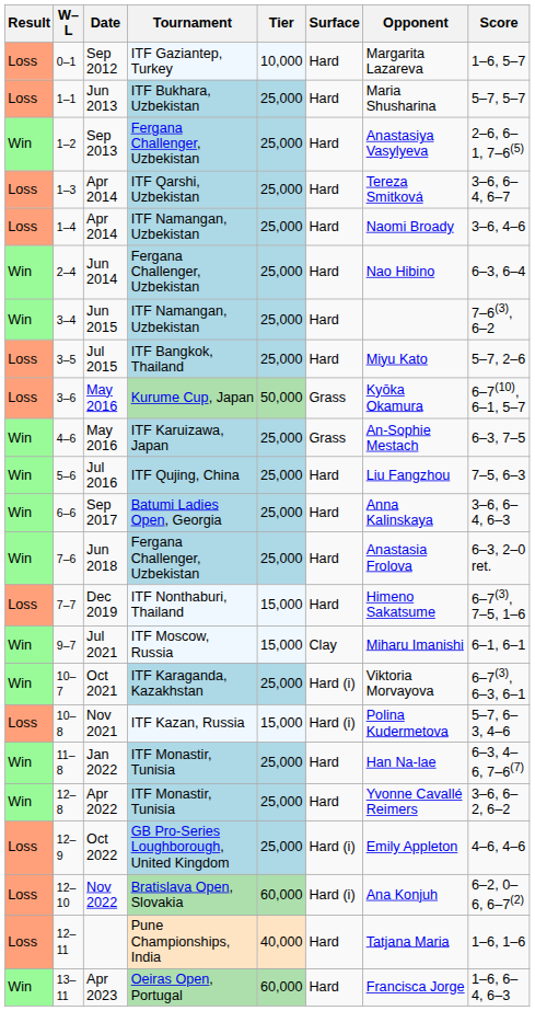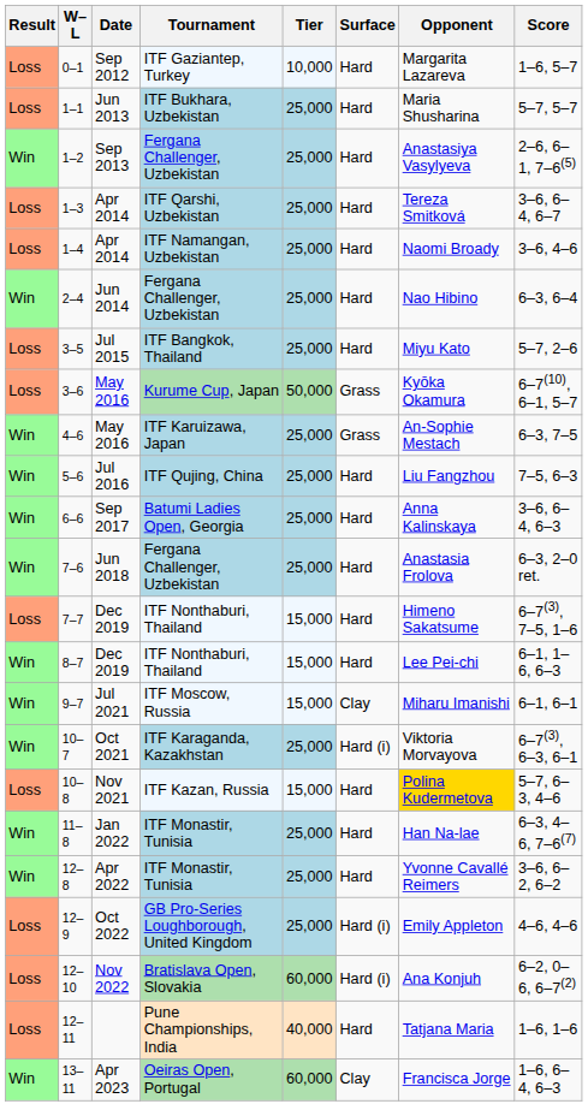 <table class="sortable wikitable">
 <tr>
 <th>Result</th>
 <th class="unsortable">W–L</th>
 <th>Date</th>
 <th>Tournament</th>
 <th>Tier</th>
 <th>Surface</th>
 <th>Opponent</th>
 <th class="unsortable">Score</th>
 </tr>
 <tr>
 <td bgcolor="FFA07A">Loss</td>
 <td><small>0–1</small></td>
 <td>Sep 2012</td>
 <td bgcolor="#f0f8ff">ITF Gaziantep, Turkey</td>
 <td bgcolor="#f0f8ff">10,000</td>
 <td>Hard</td>
 <td> Margarita Lazareva</td>
 <td>1–6, 5–7</td>
 </tr>
 <tr>
 <td bgcolor="FFA07A">Loss</td>
 <td><small>1–1</small></td>
 <td>Jun 2013</td>
 <td style="background:lightblue;">ITF Bukhara, Uzbekistan</td>
 <td style="background:lightblue;">25,000</td>
 <td>Hard</td>
 <td> Maria Shusharina</td>
 <td>5–7, 5–7</td>
 </tr>
 <tr>
 <td style="background:#98fb98;">Win</td>
 <td><small>1–2</small></td>
 <td>Sep 2013</td>
 <td style="background:lightblue;"><a href='#'>Fergana Challenger</a>, Uzbekistan</td>
 <td style="background:lightblue;">25,000</td>
 <td>Hard</td>
 <td> <a href='#'>Anastasiya Vasylyeva</a></td>
 <td>2–6, 6–1, 7–6<sup>(5)</sup></td>
 </tr>
 <tr>
 <td bgcolor="FFA07A">Loss</td>
 <td><small>1–3</small></td>
 <td>Apr 2014</td>
 <td style="background:lightblue;">ITF Qarshi, Uzbekistan</td>
 <td style="background:lightblue;">25,000</td>
 <td>Hard</td>
 <td> <a href='#'>Tereza Smitková</a></td>
 <td>3–6, 6–4, 6–7</td>
 </tr>
 <tr>
 <td bgcolor="FFA07A">Loss</td>
 <td><small>1–4</small></td>
 <td>Apr 2014</td>
 <td style="background:lightblue;">ITF Namangan, Uzbekistan</td>
 <td style="background:lightblue;">25,000</td>
 <td>Hard</td>
 <td> <a href='#'>Naomi Broady</a></td>
 <td>3–6, 4–6</td>
 </tr>
 <tr>
 <td style="background:#98fb98;">Win</td>
 <td><small>2–4</small></td>
 <td>Jun 2014</td>
 <td style="background:lightblue;">Fergana Challenger, Uzbekistan</td>
 <td style="background:lightblue;">25,000</td>
 <td>Hard</td>
 <td> <a href='#'>Nao Hibino</a></td>
 <td>6–3, 6–4</td>
-</tr>
-<tr>
-<td style="background:#98fb98;">Win</td>
-<td><small>3–4</small></td>
-<td>Jun 2015</td>
-<td style="background:lightblue;">ITF Namangan, Uzbekistan</td>
-<td style="background:lightblue;">25,000</td>
-<td>Hard</td>
-<td></td>
-<td>7–6<sup>(3)</sup>, 6–2</td>
 </tr>
 <tr>
 <td bgcolor="FFA07A">Loss</td>
 <td><small>3–5</small></td>
 <td>Jul 2015</td>
 <td style="background:lightblue;">ITF Bangkok, Thailand</td>
 <td style="background:lightblue;">25,000</td>
 <td>Hard</td>
 <td> <a href='#'>Miyu Kato</a></td>
 <td>5–7, 2–6</td>
 </tr>
 <tr>
 <td bgcolor="FFA07A">Loss</td>
 <td><small>3–6</small></td>
 <td><a href='#'>May 2016</a></td>
 <td style="background:#addfad;"><a href='#'>Kurume Cup</a>, Japan</td>
 <td style="background:#addfad;">50,000</td>
 <td>Grass</td>
 <td> <a href='#'>Kyōka Okamura</a></td>
 <td>6–7<sup>(10)</sup>, 6–1, 5–7</td>
 </tr>
 <tr>
 <td style="background:#98fb98;">Win</td>
 <td><small>4–6</small></td>
 <td>May 2016</td>
 <td style="background:lightblue;">ITF Karuizawa, Japan</td>
 <td style="background:lightblue;">25,000</td>
 <td>Grass</td>
 <td> <a href='#'>An-Sophie Mestach</a></td>
 <td>6–3, 7–5</td>
 </tr>
 <tr>
 <td style="background:#98fb98;">Win</td>
 <td><small>5–6</small></td>
 <td>Jul 2016</td>
 <td style="background:lightblue;">ITF Qujing, China</td>
 <td style="background:lightblue;">25,000</td>
 <td>Hard</td>
 <td> <a href='#'>Liu Fangzhou</a></td>
 <td>7–5, 6–3</td>
 </tr>
 <tr>
 <td style="background:#98fb98;">Win</td>
 <td><small>6–6</small></td>
 <td>Sep 2017</td>
 <td style="background:lightblue;"><a href='#'>Batumi Ladies Open</a>, Georgia</td>
 <td style="background:lightblue;">25,000</td>
 <td>Hard</td>
 <td> <a href='#'>Anna Kalinskaya</a></td>
 <td>3–6, 6–4, 6–3</td>
 </tr>
 <tr>
 <td style="background:#98fb98;">Win</td>
 <td><small>7–6</small></td>
 <td>Jun 2018</td>
 <td style="background:lightblue;">Fergana Challenger, Uzbekistan</td>
 <td style="background:lightblue;">25,000</td>
 <td>Hard</td>
 <td> <a href='#'>Anastasia Frolova</a></td>
 <td>6–3, 2–0 ret.</td>
 </tr>
 <tr>
 <td bgcolor="FFA07A">Loss</td>
 <td><small>7–7</small></td>
 <td>Dec 2019</td>
 <td style="background:#f0f8ff;">ITF Nonthaburi, Thailand</td>
 <td style="background:#f0f8ff;">15,000</td>
 <td>Hard</td>
 <td> <a href='#'>Himeno Sakatsume</a></td>
 <td>6–7<sup>(3)</sup>, 7–5, 1–6</td>
 </tr>
 <tr>
 <td style="background:#98fb98;">Win</td>
+<td><small>8–7</small></td>
+<td>Dec 2019</td>
+<td style="background:#f0f8ff;">ITF Nonthaburi, Thailand</td>
+<td style="background:#f0f8ff;">15,000</td>
+<td>Hard</td>
+<td> <a href='#'>Lee Pei-chi</a></td>
+<td>6–1, 1–6, 6–3</td>
+</tr>
+<tr>
+<td style="background:#98fb98;">Win</td>
 <td><small>9–7</small></td>
 <td>Jul 2021</td>
 <td style="background:#f0f8ff;">ITF Moscow, Russia</td>
 <td style="background:#f0f8ff;">15,000</td>
 <td>Clay</td>
 <td> <a href='#'>Miharu Imanishi</a></td>
 <td>6–1, 6–1</td>
 </tr>
 <tr>
 <td style="background:#98fb98;">Win</td>
 <td><small>10–7</small></td>
 <td>Oct 2021</td>
 <td style="background:lightblue;">ITF Karaganda, Kazakhstan</td>
 <td style="background:lightblue;">25,000</td>
 <td>Hard (i)</td>
 <td> Viktoria Morvayova</td>
 <td>6–7<sup>(3)</sup>, 6–3, 6–1</td>
 </tr>
 <tr>
 <td bgcolor="FFA07A">Loss</td>
 <td><small>10–8</small></td>
 <td>Nov 2021</td>
 <td style="background:#f0f8ff;">ITF Kazan, Russia</td>
 <td style="background:#f0f8ff;">15,000</td>
-<td>Hard (i)</td>
-<td> <a href='#'>Polina Kudermetova</a></td>
+<td>Hard</td>
+<td style="background: gold;"> <a href='#'>Polina Kudermetova</a></td>
 <td>5–7, 6–3, 4–6</td>
 </tr>
 <tr>
 <td bgcolor=98FB98>Win</td>
 <td><small>11–8</small></td>
 <td>Jan 2022</td>
 <td bgcolor=lightblue>ITF Monastir, Tunisia</td>
 <td bgcolor=lightblue>25,000</td>
 <td>Hard</td>
 <td> <a href='#'>Han Na-lae</a></td>
 <td>6–3, 4–6, 7–6<sup>(7)</sup></td>
 </tr>
 <tr>
 <td bgcolor=98FB98>Win</td>
 <td><small>12–8</small></td>
 <td>Apr 2022</td>
 <td bgcolor=lightblue>ITF Monastir, Tunisia</td>
 <td bgcolor=lightblue>25,000</td>
 <td>Hard</td>
 <td> <a href='#'>Yvonne Cavallé Reimers</a></td>
 <td>3–6, 6–2, 6–2</td>
 </tr>
 <tr>
 <td bgcolor=ffa07a>Loss</td>
 <td><small>12–9</small></td>
 <td>Oct 2022</td>
 <td bgcolor=lightblue><a href='#'>GB Pro-Series Loughborough</a>, <br>United Kingdom</td>
 <td bgcolor=lightblue>25,000</td>
 <td>Hard (i)</td>
 <td> <a href='#'>Emily Appleton</a></td>
 <td>4–6, 4–6</td>
 </tr>
 <tr>
 <td bgcolor=ffa07a>Loss</td>
 <td><small>12–10</small></td>
 <td><a href='#'>Nov 2022</a></td>
 <td style="background:#addfad;"><a href='#'>Bratislava Open</a>, Slovakia</td>
 <td style="background:#addfad;">60,000</td>
 <td>Hard (i)</td>
 <td> <a href='#'>Ana Konjuh</a></td>
 <td>6–2, 0–6, 6–7<sup>(2)</sup></td>
 </tr>
 <tr>
 <td bgcolor=ffa07a>Loss</td>
 <td><small>12–11</small></td>
 <td></td>
 <td bgcolor=#ffe4c4>Pune Championships, India</td>
 <td bgcolor=#ffe4c4>40,000</td>
 <td>Hard</td>
 <td> <a href='#'>Tatjana Maria</a></td>
 <td>1–6, 1–6</td>
 </tr>
 <tr>
 <td bgcolor=98FB98>Win</td>
 <td><small>13–11</small></td>
 <td>Apr 2023</td>
 <td style="background:#addfad;"><a href='#'>Oeiras Open</a>, Portugal</td>
 <td style="background:#addfad;">60,000</td>
-<td>Hard</td>
+<td>Clay</td>
 <td> <a href='#'>Francisca Jorge</a></td>
 <td>1–6, 6–4, 6–3</td>
 </tr>
 </table>
